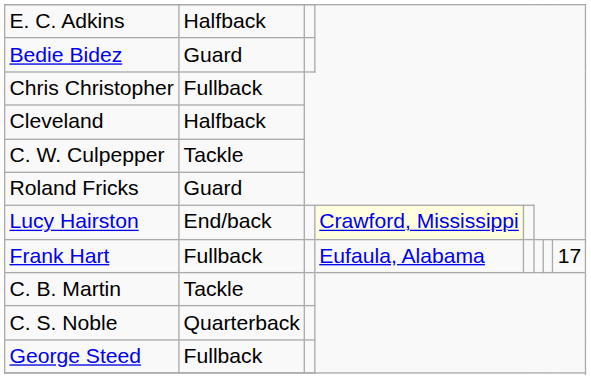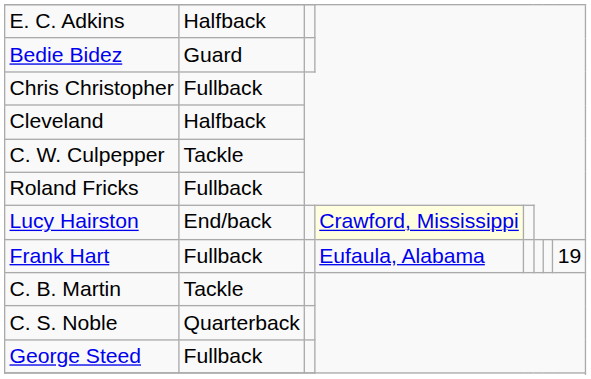 <table class="wikitable">
 <tr>
 </tr>
 <tr>
 <td>E. C. Adkins</td>
 <td>Halfback</td>
 <td></td>
 </tr>
 <tr>
 <td><a href='#'>Bedie Bidez</a></td>
 <td>Guard</td>
 <td></td>
 </tr>
 <tr>
 <td>Chris Christopher</td>
 <td>Fullback</td>
 </tr>
 <tr>
 <td>Cleveland</td>
 <td>Halfback</td>
 </tr>
 <tr>
 <td>C. W. Culpepper</td>
 <td>Tackle</td>
 </tr>
 <tr>
 <td>Roland Fricks</td>
-<td>Guard</td>
+<td>Fullback</td>
 </tr>
 <tr>
 <td><a href='#'>Lucy Hairston</a></td>
 <td>End/back</td>
 <td></td>
 <td style="background: lightyellow;"><a href='#'>Crawford, Mississippi</a></td>
 <td></td>
 </tr>
 <tr>
 <td><a href='#'>Frank Hart</a></td>
 <td>Fullback</td>
 <td></td>
 <td><a href='#'>Eufaula, Alabama</a></td>
 <td></td>
 <td></td>
 <td></td>
-<td>17</td>
+<td>19</td>
 </tr>
 <tr>
 <td>C. B. Martin</td>
 <td>Tackle</td>
 <td></td>
 </tr>
 <tr>
 <td>C. S. Noble</td>
 <td>Quarterback</td>
 <td></td>
 </tr>
 <tr>
 <td><a href='#'>George Steed</a></td>
 <td>Fullback</td>
 <td></td>
 </tr>
 <tr>
 </tr>
 </table>
